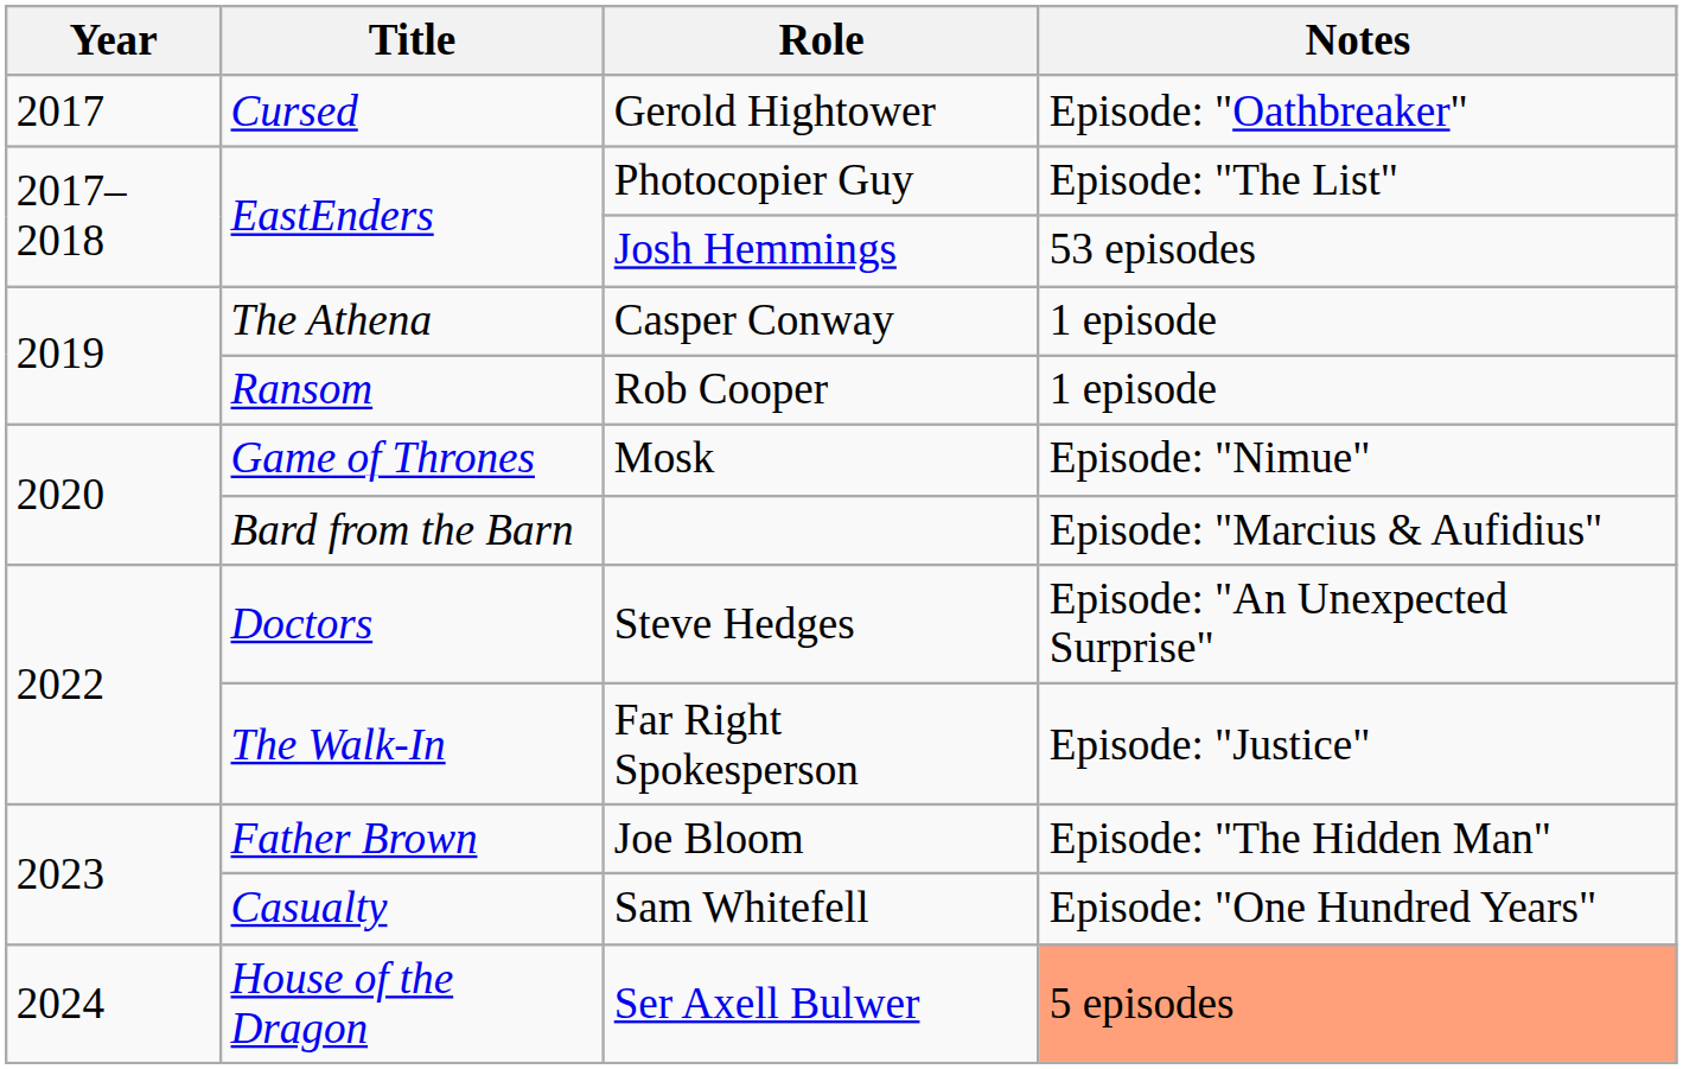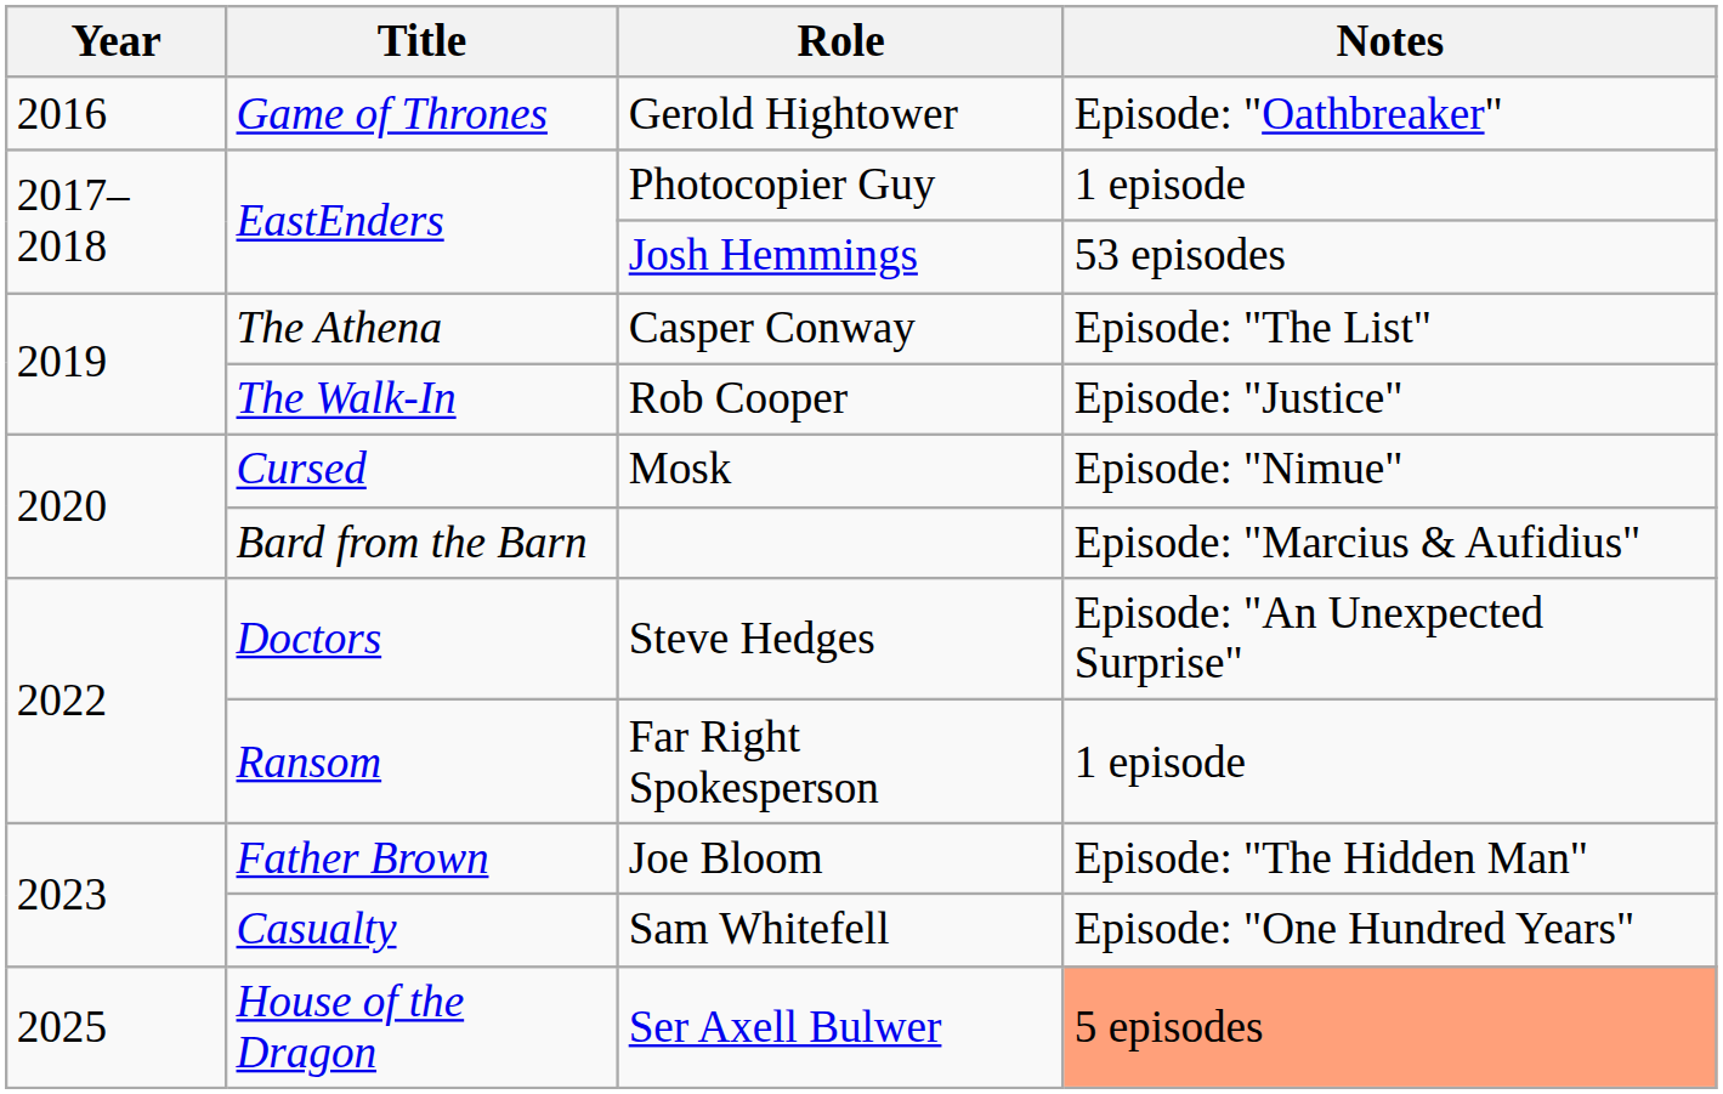 <table class="wikitable sortable">
 <tr>
 <th>Year</th>
 <th>Title</th>
 <th>Role</th>
 <th>Notes</th>
 </tr>
 <tr>
-<td>2017</td>
-<td><a href='#'><em>Cursed</em></a></td>
+<td>2016</td>
+<td><em><a href='#'>Game of Thrones</a></em></td>
 <td>Gerold Hightower</td>
 <td>Episode: "<a href='#'>Oathbreaker</a>"</td>
 </tr>
 <tr>
 <td rowspan=2>2017–2018</td>
 <td rowspan=2><em><a href='#'>EastEnders</a></em></td>
 <td>Photocopier Guy</td>
-<td>Episode: "The List"</td>
+<td>1 episode</td>
 </tr>
 <tr>
 <td><a href='#'>Josh Hemmings</a></td>
 <td>53 episodes</td>
 </tr>
 <tr>
 <td rowspan=2>2019</td>
 <td><em>The Athena</em></td>
 <td>Casper Conway</td>
-<td>1 episode</td>
+<td>Episode: "The List"</td>
 </tr>
 <tr>
-<td><a href='#'><em>Ransom</em></a></td>
+<td><a href='#'><em>The Walk-In</em></a></td>
 <td>Rob Cooper</td>
-<td>1 episode</td>
+<td>Episode: "Justice"</td>
 </tr>
 <tr>
 <td rowspan=2>2020</td>
-<td><em><a href='#'>Game of Thrones</a></em></td>
+<td><a href='#'><em>Cursed</em></a></td>
 <td>Mosk</td>
 <td>Episode: "Nimue"</td>
 </tr>
 <tr>
 <td><em>Bard from the Barn</em></td>
 <td></td>
 <td>Episode: "Marcius & Aufidius"</td>
 </tr>
 <tr>
 <td rowspan=2>2022</td>
 <td><a href='#'><em>Doctors</em></a></td>
 <td>Steve Hedges</td>
 <td>Episode: "An Unexpected Surprise"</td>
 </tr>
 <tr>
-<td><a href='#'><em>The Walk-In</em></a></td>
+<td><a href='#'><em>Ransom</em></a></td>
 <td>Far Right Spokesperson</td>
-<td>Episode: "Justice"</td>
+<td>1 episode</td>
 </tr>
 <tr>
 <td rowspan=2>2023</td>
 <td><a href='#'><em>Father Brown</em></a></td>
 <td>Joe Bloom</td>
 <td>Episode: "The Hidden Man"</td>
 </tr>
 <tr>
 <td><em><a href='#'>Casualty</a></em></td>
 <td>Sam Whitefell</td>
 <td>Episode: "One Hundred Years"</td>
 </tr>
 <tr>
-<td>2024</td>
+<td>2025</td>
 <td><em><a href='#'>House of the Dragon</a></em></td>
 <td><a href='#'>Ser Axell Bulwer</a></td>
 <td style="background: lightsalmon;">5 episodes</td>
 </tr>
 </table>
